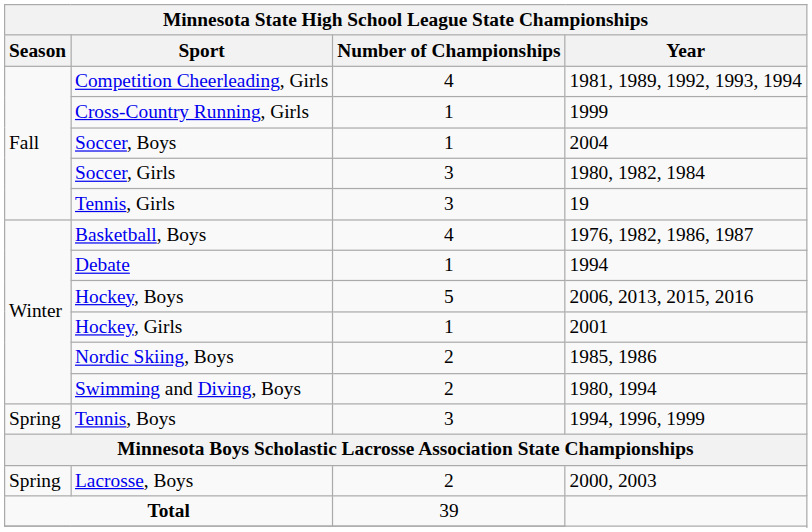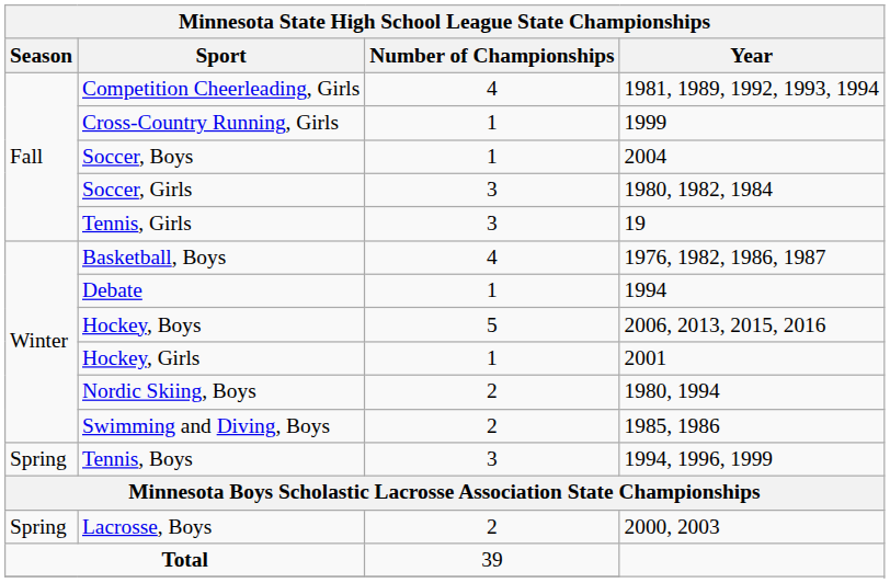 <table class="wikitable">
 <tr>
 <th colspan="4">Minnesota State High School League State Championships</th>
 </tr>
 <tr>
 <th>Season</th>
 <th>Sport</th>
 <th>Number of Championships</th>
 <th>Year</th>
 </tr>
 <tr>
 <td rowspan="5">Fall</td>
 <td><a href='#'>Competition Cheerleading</a>, Girls</td>
 <td align="center">4</td>
 <td>1981, 1989, 1992, 1993, 1994</td>
 </tr>
 <tr>
 <td><a href='#'>Cross-Country Running</a>, Girls</td>
 <td align="center">1</td>
 <td>1999</td>
 </tr>
 <tr football 10 state championships.>
 <td><a href='#'>Soccer</a>, Boys</td>
 <td align="center">1</td>
 <td>2004</td>
 </tr>
 <tr>
 <td><a href='#'>Soccer</a>, Girls</td>
 <td align="center">3</td>
 <td>1980, 1982, 1984</td>
 </tr>
 <tr>
 <td><a href='#'>Tennis</a>, Girls</td>
 <td align="center">3</td>
 <td>19</td>
 </tr>
 <tr>
 <td rowspan="6">Winter</td>
 <td><a href='#'>Basketball</a>, Boys</td>
 <td align="center">4</td>
 <td>1976, 1982, 1986, 1987</td>
 </tr>
 <tr>
 <td><a href='#'>Debate</a></td>
 <td align="center">1</td>
 <td>1994</td>
 </tr>
 <tr>
 <td><a href='#'>Hockey</a>, Boys</td>
 <td align="center">5</td>
 <td>2006, 2013, 2015, 2016</td>
 </tr>
 <tr>
 <td><a href='#'>Hockey</a>, Girls</td>
 <td align="center">1</td>
 <td>2001</td>
 </tr>
 <tr>
 <td><a href='#'>Nordic Skiing</a>, Boys</td>
 <td align="center">2</td>
-<td>1985, 1986</td>
+<td>1980, 1994</td>
 </tr>
 <tr>
 <td><a href='#'>Swimming</a> and <a href='#'>Diving</a>, Boys</td>
 <td align="center">2</td>
-<td>1980, 1994</td>
+<td>1985, 1986</td>
 </tr>
 <tr>
 <td rowspan="1">Spring</td>
 <td><a href='#'>Tennis</a>, Boys</td>
 <td align="center">3</td>
 <td>1994, 1996, 1999</td>
 </tr>
 <tr>
 <th colspan="4">Minnesota Boys Scholastic Lacrosse Association State Championships</th>
 </tr>
 <tr>
 <td rowspan="1">Spring</td>
 <td><a href='#'>Lacrosse</a>, Boys</td>
 <td align="center">2</td>
 <td>2000, 2003</td>
 </tr>
 <tr>
 <td align="center" colspan="2"><strong>Total</strong></td>
 <td align="center">39</td>
 </tr>
 <tr>
 </tr>
 </table>
